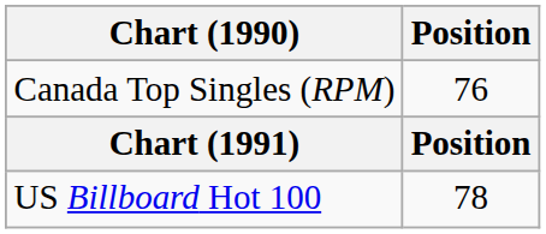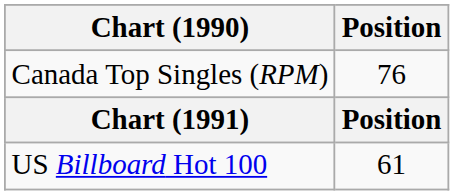 <table class="wikitable">
 <tr>
 <th>Chart (1990)</th>
 <th>Position</th>
 </tr>
 <tr>
 <td>Canada Top Singles (<em>RPM</em>)</td>
 <td align="center">76</td>
 </tr>
 <tr>
 <th>Chart (1991)</th>
 <th>Position</th>
 </tr>
 <tr>
 <td>US <a href='#'><em>Billboard</em> Hot 100</a></td>
-<td style="text-align:center;">78</td>
+<td style="text-align:center;">61</td>
 </tr>
 </table>
